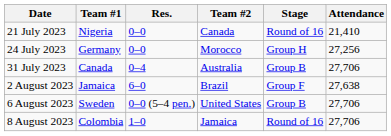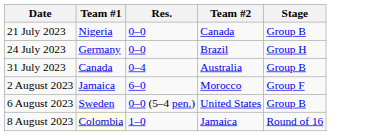 <table class="wikitable sortable">
 <tr>
 <th>Date</th>
 <th>Team #1</th>
 <th>Res.</th>
 <th>Team #2</th>
 <th>Stage</th>
-<th>Attendance</th>
 </tr>
 <tr>
 <td>21 July 2023</td>
 <td> <a href='#'>Nigeria</a></td>
 <td><a href='#'>0–0</a></td>
 <td> <a href='#'>Canada</a></td>
-<td><a href='#'>Round of 16</a></td>
-<td>21,410</td>
+<td><a href='#'>Group B</a></td>
 </tr>
 <tr>
 <td>24 July 2023</td>
 <td> <a href='#'>Germany</a></td>
 <td><a href='#'>0–0</a></td>
-<td> <a href='#'>Morocco</a></td>
+<td> <a href='#'>Brazil</a></td>
 <td><a href='#'>Group H</a></td>
-<td>27,256</td>
 </tr>
 <tr>
 <td>31 July 2023</td>
 <td> <a href='#'>Canada</a></td>
 <td><a href='#'>0–4</a></td>
 <td> <a href='#'>Australia</a></td>
 <td><a href='#'>Group B</a></td>
-<td>27,706</td>
 </tr>
 <tr>
 <td>2 August 2023</td>
 <td> <a href='#'>Jamaica</a></td>
 <td><a href='#'>6–0</a></td>
-<td> <a href='#'>Brazil</a></td>
+<td> <a href='#'>Morocco</a></td>
 <td><a href='#'>Group F</a></td>
-<td>27,638</td>
 </tr>
 <tr>
 <td>6 August 2023</td>
 <td> <a href='#'>Sweden</a></td>
 <td><a href='#'>0–0</a> (5–4 <a href='#'>pen.</a>)</td>
 <td> <a href='#'>United States</a></td>
 <td><a href='#'>Group B</a></td>
-<td>27,706</td>
 </tr>
 <tr>
 <td>8 August 2023</td>
-<td> <a href='#'>Colombia</a></td>
+<td style="background: lightyellow;"> <a href='#'>Colombia</a></td>
 <td><a href='#'>1–0</a></td>
 <td> <a href='#'>Jamaica</a></td>
 <td><a href='#'>Round of 16</a></td>
-<td>27,706</td>
 </tr>
 </table>
